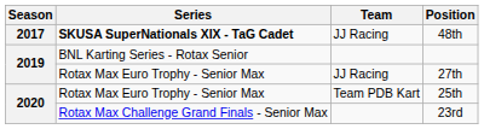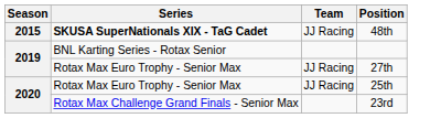 <table class="wikitable" style="font-size: 85%; text-align:center">
 <tr>
 <th>Season</th>
 <th>Series</th>
 <th>Team</th>
 <th>Position</th>
 </tr>
 <tr>
-<th>2017</th>
+<th>2015</th>
 <td align="left"><strong>SKUSA SuperNationals XIX - TaG Cadet</strong></td>
 <td align="left">JJ Racing</td>
 <td>48th</td>
 </tr>
 <tr>
 <th rowspan="2">2019</th>
 <td align="left">BNL Karting Series - Rotax Senior</td>
 <td align="left"></td>
 <td></td>
 </tr>
 <tr>
 <td align="left">Rotax Max Euro Trophy - Senior Max</td>
 <td align="left">JJ Racing</td>
 <td>27th</td>
 </tr>
 <tr>
 <th rowspan="2">2020</th>
 <td align="left">Rotax Max Euro Trophy - Senior Max</td>
-<td align="left">Team PDB Kart</td>
+<td align="left">JJ Racing</td>
 <td>25th</td>
 </tr>
 <tr>
 <td align="left"><a href='#'>Rotax Max Challenge Grand Finals</a> - Senior Max</td>
 <td align="left"></td>
 <td>23rd</td>
 </tr>
 </table>
